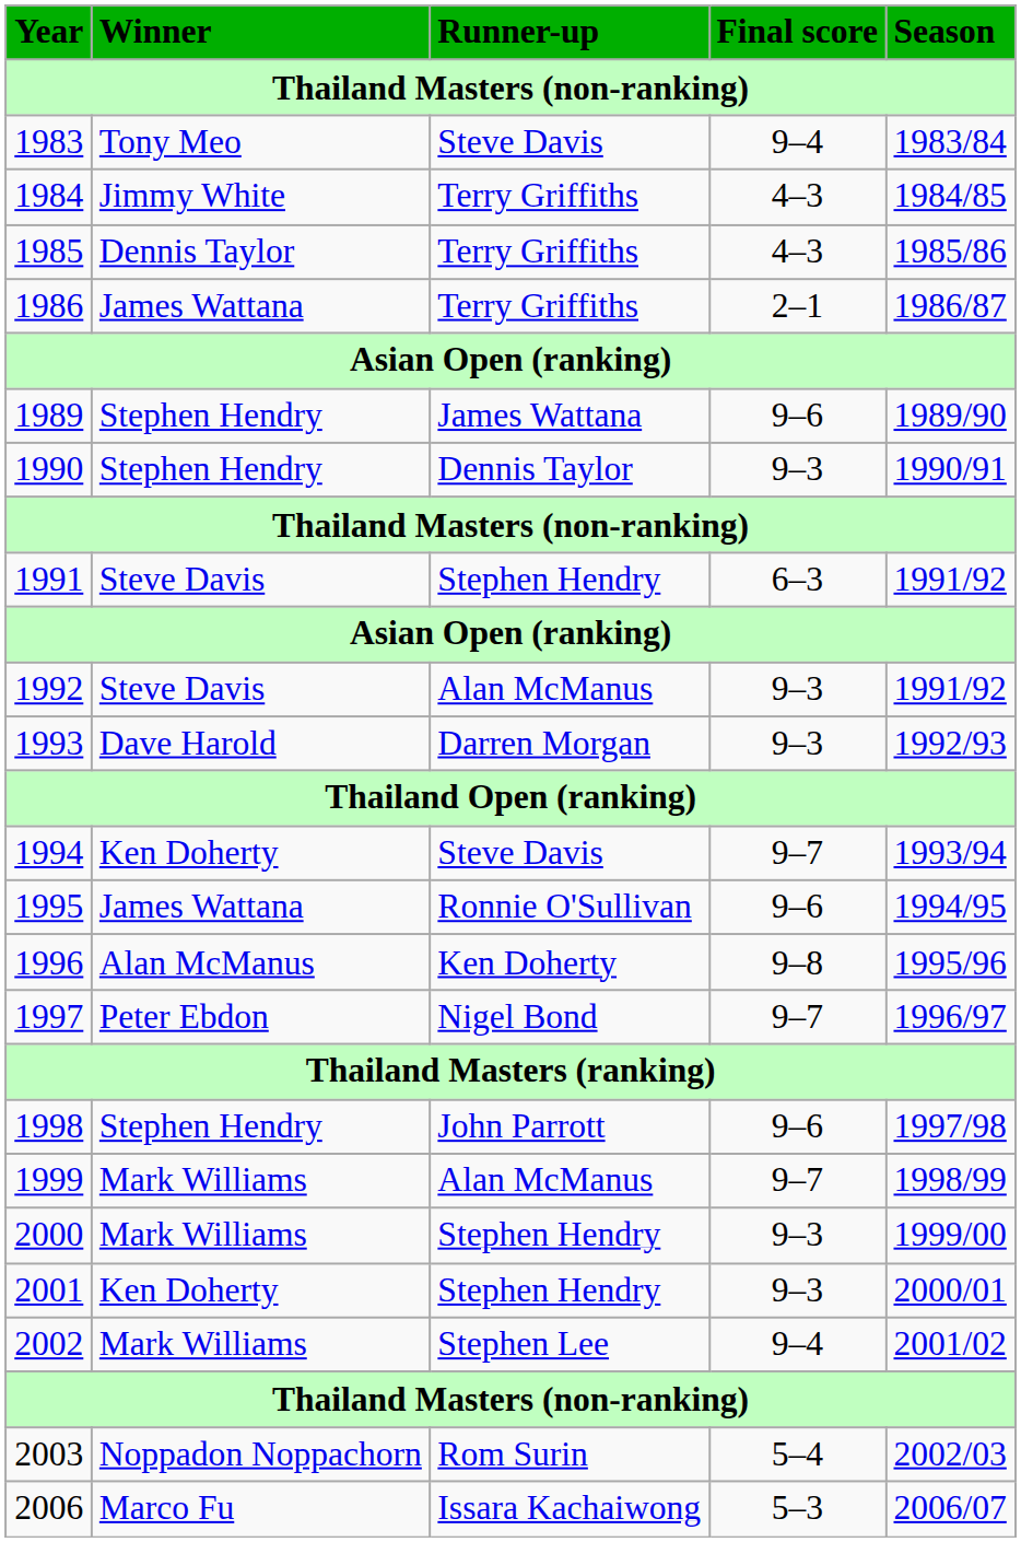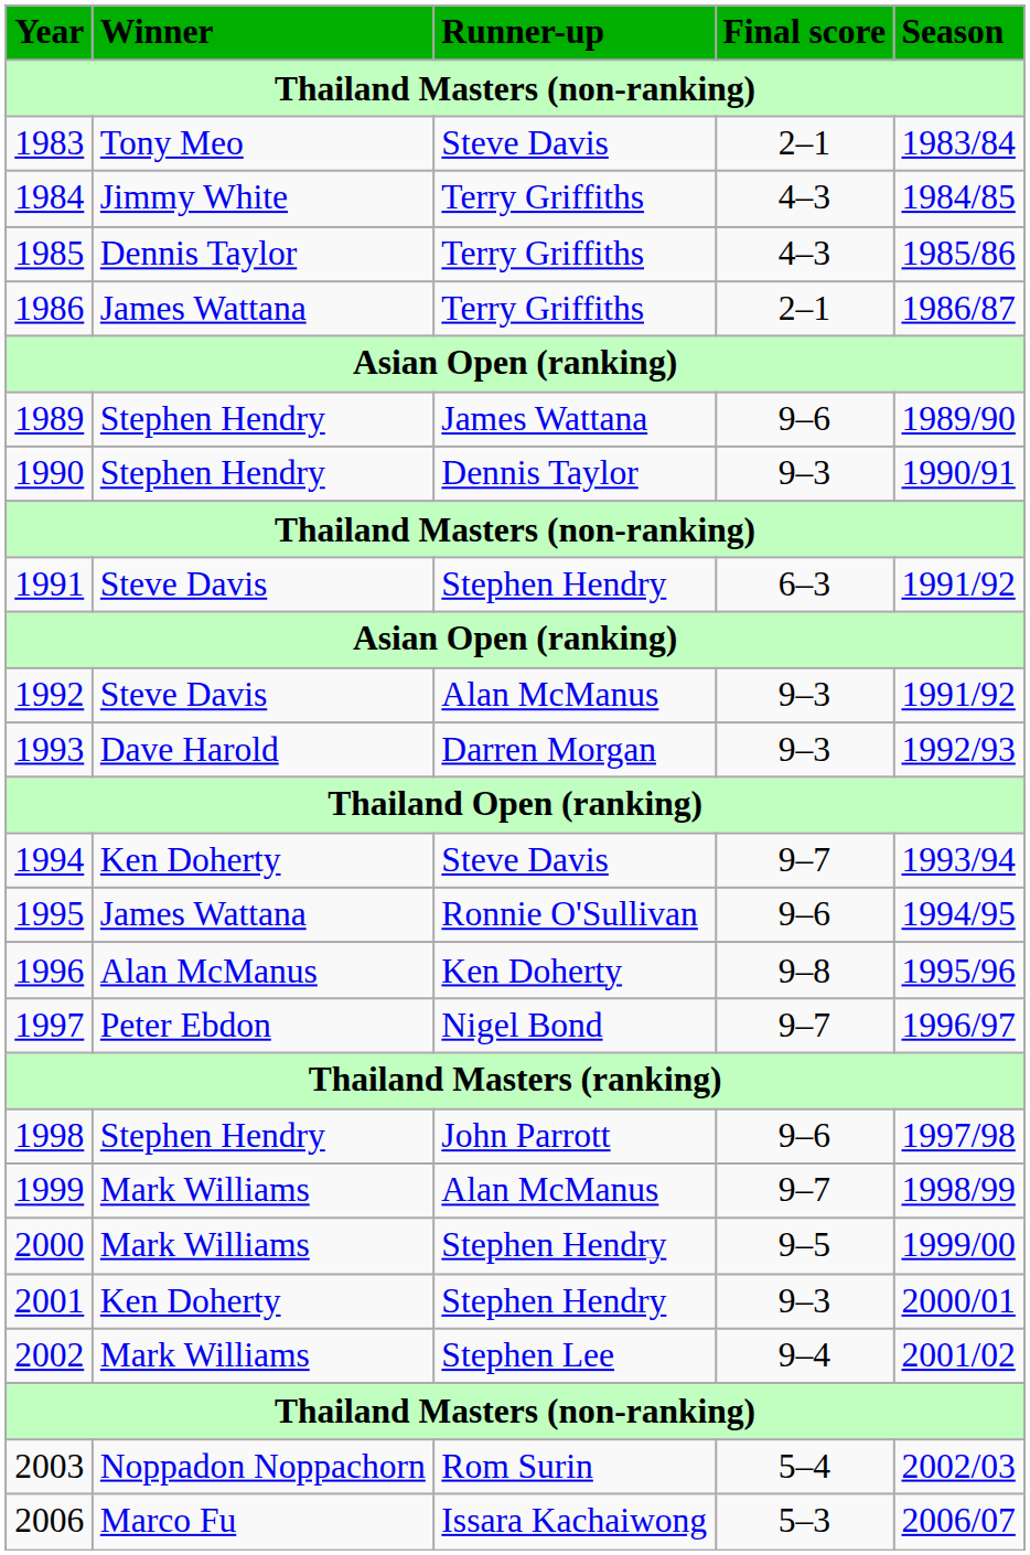 <table class="wikitable" style="margin: auto">
 <tr>
 <th style="text-align: center; background-color: #00af00">Year</th>
 <th style="text-align: left; background-color: #00af00">Winner</th>
 <th style="text-align: left; background-color: #00af00">Runner-up</th>
 <th style="text-align: left; background-color: #00af00">Final score</th>
 <th style="text-align: left; background-color: #00af00">Season</th>
 </tr>
 <tr>
 <td colspan=5 style="text-align: center; background-color: #c0ffc0"><strong>Thailand Masters (non-ranking)</strong></td>
 </tr>
 <tr>
 <td><a href='#'>1983</a></td>
 <td> <a href='#'>Tony Meo</a></td>
 <td> <a href='#'>Steve Davis</a></td>
-<td style="text-align: center">9–4</td>
+<td style="text-align: center">2–1</td>
 <td><a href='#'>1983/84</a></td>
 </tr>
 <tr>
 <td><a href='#'>1984</a></td>
 <td> <a href='#'>Jimmy White</a></td>
 <td> <a href='#'>Terry Griffiths</a></td>
 <td style="text-align: center">4–3</td>
 <td><a href='#'>1984/85</a></td>
 </tr>
 <tr>
 <td><a href='#'>1985</a></td>
 <td> <a href='#'>Dennis Taylor</a></td>
 <td> <a href='#'>Terry Griffiths</a></td>
 <td style="text-align: center">4–3</td>
 <td><a href='#'>1985/86</a></td>
 </tr>
 <tr>
 <td><a href='#'>1986</a></td>
 <td> <a href='#'>James Wattana</a></td>
 <td> <a href='#'>Terry Griffiths</a></td>
 <td style="text-align: center">2–1</td>
 <td><a href='#'>1986/87</a></td>
 </tr>
 <tr>
 <td colspan=5 style="text-align: center; background-color: #c0ffc0"><strong>Asian Open (ranking)</strong></td>
 </tr>
 <tr>
 <td><a href='#'>1989</a></td>
 <td> <a href='#'>Stephen Hendry</a></td>
 <td> <a href='#'>James Wattana</a></td>
 <td style="text-align: center">9–6</td>
 <td><a href='#'>1989/90</a></td>
 </tr>
 <tr>
 <td><a href='#'>1990</a></td>
 <td> <a href='#'>Stephen Hendry</a></td>
 <td> <a href='#'>Dennis Taylor</a></td>
 <td style="text-align: center">9–3</td>
 <td><a href='#'>1990/91</a></td>
 </tr>
 <tr>
 <td colspan=5 style="text-align: center; background-color: #c0ffc0"><strong>Thailand Masters (non-ranking)</strong></td>
 </tr>
 <tr>
 <td><a href='#'>1991</a></td>
 <td> <a href='#'>Steve Davis</a></td>
 <td> <a href='#'>Stephen Hendry</a></td>
 <td style="text-align: center">6–3</td>
 <td><a href='#'>1991/92</a></td>
 </tr>
 <tr>
 <td colspan=5 style="text-align: center; background-color: #c0ffc0"><strong>Asian Open (ranking)</strong></td>
 </tr>
 <tr>
 <td><a href='#'>1992</a></td>
 <td> <a href='#'>Steve Davis</a></td>
 <td> <a href='#'>Alan McManus</a></td>
 <td style="text-align: center">9–3</td>
 <td><a href='#'>1991/92</a></td>
 </tr>
 <tr>
 <td><a href='#'>1993</a></td>
 <td> <a href='#'>Dave Harold</a></td>
 <td> <a href='#'>Darren Morgan</a></td>
 <td style="text-align: center">9–3</td>
 <td><a href='#'>1992/93</a></td>
 </tr>
 <tr>
 <td colspan=5 style="text-align: center; background-color: #c0ffc0"><strong>Thailand Open (ranking)</strong></td>
 </tr>
 <tr>
 <td><a href='#'>1994</a></td>
 <td> <a href='#'>Ken Doherty</a></td>
 <td> <a href='#'>Steve Davis</a></td>
 <td style="text-align: center">9–7</td>
 <td><a href='#'>1993/94</a></td>
 </tr>
 <tr>
 <td><a href='#'>1995</a></td>
 <td> <a href='#'>James Wattana</a></td>
 <td> <a href='#'>Ronnie O'Sullivan</a></td>
 <td style="text-align: center">9–6</td>
 <td><a href='#'>1994/95</a></td>
 </tr>
 <tr>
 <td><a href='#'>1996</a></td>
 <td> <a href='#'>Alan McManus</a></td>
 <td> <a href='#'>Ken Doherty</a></td>
 <td style="text-align: center">9–8</td>
 <td><a href='#'>1995/96</a></td>
 </tr>
 <tr>
 <td><a href='#'>1997</a></td>
 <td> <a href='#'>Peter Ebdon</a></td>
 <td> <a href='#'>Nigel Bond</a></td>
 <td style="text-align: center">9–7</td>
 <td><a href='#'>1996/97</a></td>
 </tr>
 <tr>
 <td colspan=5 style="text-align: center; background-color: #c0ffc0"><strong>Thailand Masters (ranking)</strong></td>
 </tr>
 <tr>
 <td><a href='#'>1998</a></td>
 <td> <a href='#'>Stephen Hendry</a></td>
 <td> <a href='#'>John Parrott</a></td>
 <td style="text-align: center">9–6</td>
 <td><a href='#'>1997/98</a></td>
 </tr>
 <tr>
 <td><a href='#'>1999</a></td>
 <td> <a href='#'>Mark Williams</a></td>
 <td> <a href='#'>Alan McManus</a></td>
 <td style="text-align: center">9–7</td>
 <td><a href='#'>1998/99</a></td>
 </tr>
 <tr>
 <td><a href='#'>2000</a></td>
 <td> <a href='#'>Mark Williams</a></td>
 <td> <a href='#'>Stephen Hendry</a></td>
-<td style="text-align: center">9–3</td>
+<td style="text-align: center">9–5</td>
 <td><a href='#'>1999/00</a></td>
 </tr>
 <tr>
 <td><a href='#'>2001</a></td>
 <td> <a href='#'>Ken Doherty</a></td>
 <td> <a href='#'>Stephen Hendry</a></td>
 <td style="text-align: center">9–3</td>
 <td><a href='#'>2000/01</a></td>
 </tr>
 <tr>
 <td><a href='#'>2002</a></td>
 <td> <a href='#'>Mark Williams</a></td>
 <td> <a href='#'>Stephen Lee</a></td>
 <td style="text-align: center">9–4</td>
 <td><a href='#'>2001/02</a></td>
 </tr>
 <tr>
 <td colspan=5 style="text-align: center; background-color: #c0ffc0"><strong>Thailand Masters (non-ranking)</strong></td>
 </tr>
 <tr>
 <td>2003</td>
 <td> <a href='#'>Noppadon Noppachorn</a></td>
 <td> <a href='#'>Rom Surin</a></td>
 <td style="text-align: center">5–4</td>
 <td><a href='#'>2002/03</a></td>
 </tr>
 <tr>
 <td>2006</td>
 <td> <a href='#'>Marco Fu</a></td>
 <td> <a href='#'>Issara Kachaiwong</a></td>
 <td style="text-align: center">5–3</td>
 <td><a href='#'>2006/07</a></td>
 </tr>
 </table>
